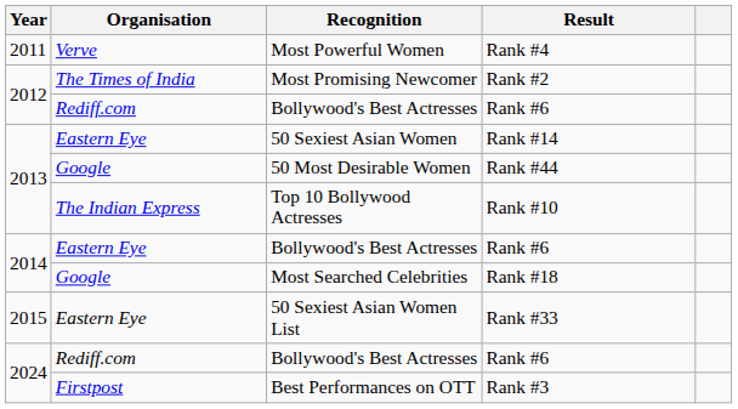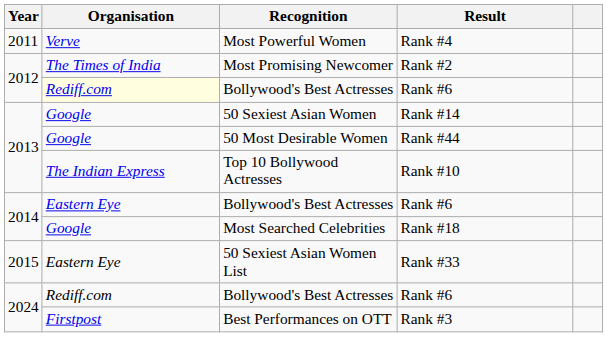 <table class="wikitable" style="width:100%;">
 <tr>
 <th width=5%>Year</th>
 <th style="width:30%;">Organisation</th>
 <th style="width:30%;">Recognition</th>
 <th style="width:30%;">Result</th>
 <th width=5%></th>
 </tr>
 <tr>
 <td>2011</td>
 <td><em><a href='#'>Verve</a></em></td>
 <td>Most Powerful Women</td>
 <td>Rank #4</td>
 <td></td>
 </tr>
 <tr>
 <td rowspan="2">2012</td>
 <td><em><a href='#'>The Times of India</a></em></td>
 <td>Most Promising Newcomer</td>
 <td>Rank #2</td>
 <td></td>
 </tr>
 <tr>
-<td><em><a href='#'>Rediff.com</a></em></td>
+<td style="background: lightyellow;"><em><a href='#'>Rediff.com</a></em></td>
 <td>Bollywood's Best Actresses</td>
 <td>Rank #6</td>
 <td></td>
 </tr>
 <tr>
 <td rowspan="3">2013</td>
-<td><em><a href='#'>Eastern Eye</a></em></td>
+<td><em><a href='#'>Google</a></em></td>
 <td>50 Sexiest Asian Women</td>
 <td>Rank #14</td>
 <td></td>
 </tr>
 <tr>
 <td><em><a href='#'>Google</a></em></td>
 <td>50 Most Desirable Women</td>
 <td>Rank #44</td>
 <td></td>
 </tr>
 <tr>
 <td><em><a href='#'>The Indian Express</a></em></td>
 <td>Top 10 Bollywood Actresses</td>
 <td>Rank #10</td>
 <td></td>
 </tr>
 <tr>
 <td rowspan="2">2014</td>
 <td><em><a href='#'>Eastern Eye</a></em></td>
 <td>Bollywood's Best Actresses</td>
 <td>Rank #6</td>
 <td></td>
 </tr>
 <tr>
 <td><em><a href='#'>Google</a></em></td>
 <td>Most Searched Celebrities</td>
 <td>Rank #18</td>
 <td></td>
 </tr>
 <tr>
 <td>2015</td>
 <td><em>Eastern Eye</em></td>
 <td>50 Sexiest Asian Women List</td>
 <td>Rank #33</td>
 <td></td>
 </tr>
 <tr>
 <td rowspan="2">2024</td>
 <td><em>Rediff.com</em></td>
 <td>Bollywood's Best Actresses</td>
 <td>Rank #6</td>
 <td></td>
 </tr>
 <tr>
 <td><em><a href='#'>Firstpost</a></em></td>
 <td>Best Performances on OTT</td>
 <td>Rank #3</td>
 <td></td>
 </tr>
 </table>
